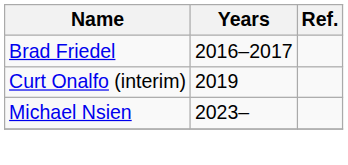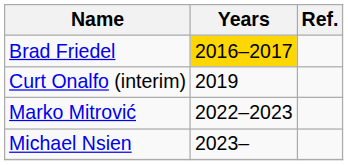 <table class="wikitable" style="text-align:left">
 <tr>
 <th>Name</th>
 <th>Years</th>
 <th>Ref.</th>
 </tr>
 <tr>
 <td> <a href='#'>Brad Friedel</a></td>
-<td>2016–2017</td>
+<td style="background: gold;">2016–2017</td>
 <td></td>
 </tr>
 <tr>
 <td> <a href='#'>Curt Onalfo</a> (interim)</td>
 <td>2019</td>
+<td></td>
+</tr>
+<tr>
+<td> <a href='#'>Marko Mitrović</a></td>
+<td>2022–2023</td>
 <td></td>
 </tr>
 <tr>
 <td> <a href='#'>Michael Nsien</a></td>
 <td>2023–</td>
 <td></td>
 </tr>
 <tr>
 </tr>
 </table>
